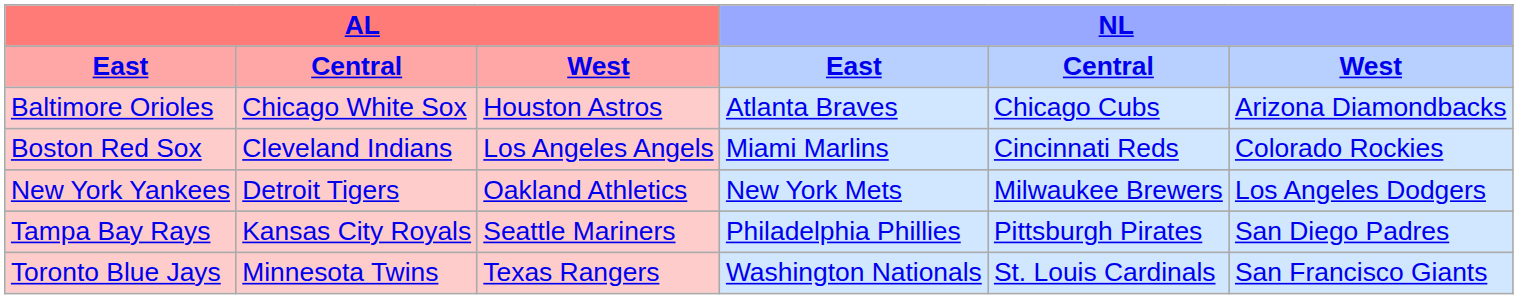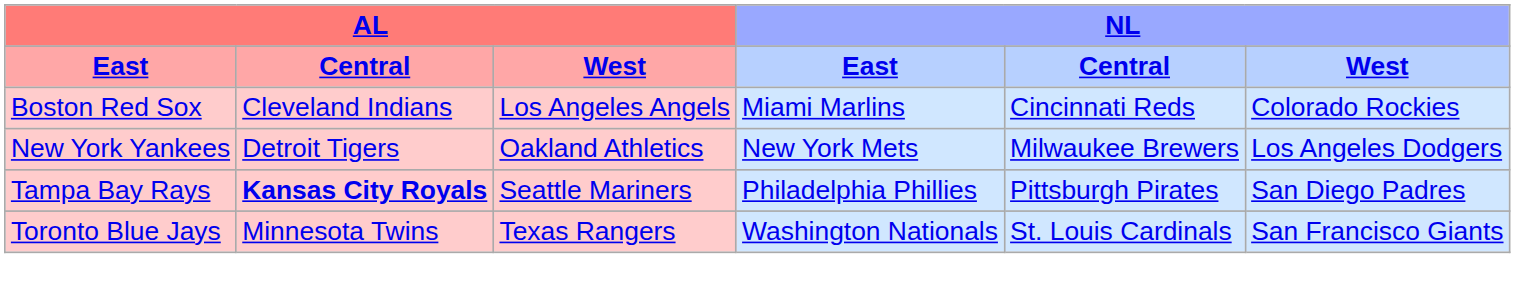 <table class="wikitable" style="font-size:100%;line-height:1.1;">
 <tr>
 <th colspan="3" style="background-color: #FF7B77;"><a href='#'>AL</a></th>
 <th colspan="3" style="background-color: #99A8FF;"><a href='#'>NL</a></th>
 </tr>
 <tr>
 <th style="background-color: #FFA7A7;"><a href='#'>East</a></th>
 <th style="background-color: #FFA7A7;"><a href='#'>Central</a></th>
 <th style="background-color: #FFA7A7;"><a href='#'>West</a></th>
 <th style="background-color: #B7D0FF;"><a href='#'>East</a></th>
 <th style="background-color: #B7D0FF;"><a href='#'>Central</a></th>
 <th style="background-color: #B7D0FF;"><a href='#'>West</a></th>
-</tr>
-<tr>
-<td style="background-color: #FFCCCC;"><a href='#'>Baltimore Orioles</a></td>
-<td style="background-color: #FFCCCC;"><a href='#'>Chicago White Sox</a></td>
-<td style="background-color: #FFCCCC;"><a href='#'>Houston Astros</a></td>
-<td style="background-color: #D0E7FF;"><a href='#'>Atlanta Braves</a></td>
-<td style="background-color: #D0E7FF;"><a href='#'>Chicago Cubs</a></td>
-<td style="background-color: #D0E7FF;"><a href='#'>Arizona Diamondbacks</a></td>
 </tr>
 <tr>
 <td style="background-color: #FFCCCC;"><a href='#'>Boston Red Sox</a></td>
 <td style="background-color: #FFCCCC;"><a href='#'>Cleveland Indians</a></td>
 <td style="background-color: #FFCCCC;"><a href='#'>Los Angeles Angels</a></td>
 <td style="background-color: #D0E7FF;"><a href='#'>Miami Marlins</a></td>
 <td style="background-color: #D0E7FF;"><a href='#'>Cincinnati Reds</a></td>
 <td style="background-color: #D0E7FF;"><a href='#'>Colorado Rockies</a></td>
 </tr>
 <tr>
 <td style="background-color: #FFCCCC;"><a href='#'>New York Yankees</a></td>
 <td style="background-color: #FFCCCC;"><a href='#'>Detroit Tigers</a></td>
 <td style="background-color: #FFCCCC;"><a href='#'>Oakland Athletics</a></td>
 <td style="background-color: #D0E7FF;"><a href='#'>New York Mets</a></td>
 <td style="background-color: #D0E7FF;"><a href='#'>Milwaukee Brewers</a></td>
 <td style="background-color: #D0E7FF;"><a href='#'>Los Angeles Dodgers</a></td>
 </tr>
 <tr>
 <td style="background-color: #FFCCCC;"><a href='#'>Tampa Bay Rays</a></td>
-<td style="background-color: #FFCCCC;"><a href='#'>Kansas City Royals</a></td>
+<td style="background-color: #FFCCCC;"><strong><a href='#'>Kansas City Royals</a></strong></td>
 <td style="background-color: #FFCCCC;"><a href='#'>Seattle Mariners</a></td>
 <td style="background-color: #D0E7FF;"><a href='#'>Philadelphia Phillies</a></td>
 <td style="background-color: #D0E7FF;"><a href='#'>Pittsburgh Pirates</a></td>
 <td style="background-color: #D0E7FF;"><a href='#'>San Diego Padres</a></td>
 </tr>
 <tr>
 <td style="background-color: #FFCCCC;"><a href='#'>Toronto Blue Jays</a></td>
 <td style="background-color: #FFCCCC;"><a href='#'>Minnesota Twins</a></td>
 <td style="background-color: #FFCCCC;"><a href='#'>Texas Rangers</a></td>
 <td style="background-color: #D0E7FF;"><a href='#'>Washington Nationals</a></td>
 <td style="background-color: #D0E7FF;"><a href='#'>St. Louis Cardinals</a></td>
 <td style="background-color: #D0E7FF;"><a href='#'>San Francisco Giants</a></td>
 </tr>
 </table>
